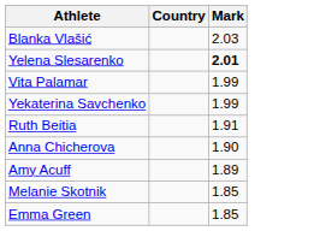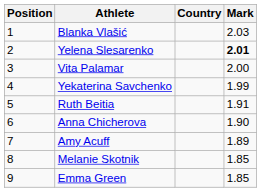 <table class="wikitable">
 <tr>
+<th>Position</th>
 <th>Athlete</th>
 <th>Country</th>
 <th>Mark</th>
 </tr>
 <tr>
+<td>1</td>
 <td><a href='#'>Blanka Vlašić</a></td>
 <td></td>
 <td>2.03</td>
 </tr>
 <tr>
+<td>2</td>
 <td><a href='#'>Yelena Slesarenko</a></td>
 <td></td>
 <td><strong>2.01</strong></td>
 </tr>
 <tr>
+<td>3</td>
 <td><a href='#'>Vita Palamar</a></td>
 <td></td>
-<td>1.99</td>
+<td>2.00</td>
 </tr>
 <tr>
+<td>4</td>
 <td><a href='#'>Yekaterina Savchenko</a></td>
 <td></td>
 <td>1.99</td>
 </tr>
 <tr>
+<td>5</td>
 <td><a href='#'>Ruth Beitia</a></td>
 <td></td>
 <td>1.91</td>
 </tr>
 <tr>
+<td>6</td>
 <td><a href='#'>Anna Chicherova</a></td>
 <td></td>
 <td>1.90</td>
 </tr>
 <tr>
+<td>7</td>
 <td><a href='#'>Amy Acuff</a></td>
 <td></td>
 <td>1.89</td>
 </tr>
 <tr>
+<td>8</td>
 <td><a href='#'>Melanie Skotnik</a></td>
 <td></td>
 <td>1.85</td>
 </tr>
 <tr>
+<td>9</td>
 <td><a href='#'>Emma Green</a></td>
 <td></td>
 <td>1.85</td>
 </tr>
 </table>
